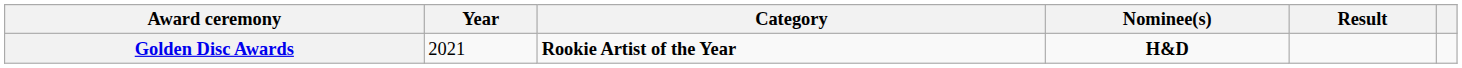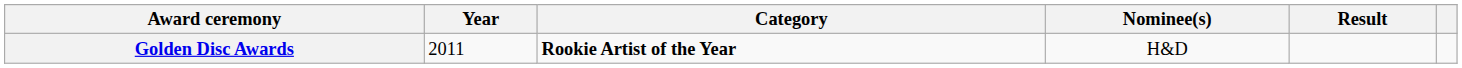 <table class="wikitable sortable plainrowheaders" style="width: 100%;">
 <tr style="background:#ccc; text-align:center;">
 <th scope="col">Award ceremony</th>
 <th scope="col">Year</th>
 <th scope="col">Category</th>
 <th scope="col">Nominee(s)</th>
 <th scope="col">Result</th>
 <th scope="col" class="unsortable"></th>
 </tr>
 <tr>
 <th scope="row"><a href='#'>Golden Disc Awards</a></th>
-<td>2021</td>
+<td>2011</td>
 <td><strong>Rookie Artist of the Year</strong></td>
-<td align=center><strong>H&D</strong></td>
+<td align=center>H&D</td>
 <td></td>
 <td></td>
 </tr>
 </table>
